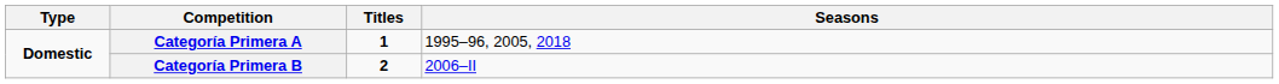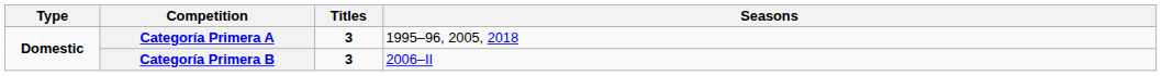 <table class="wikitable plainrowheaders" style="font-size:95%; text-align:center;">
 <tr>
 <th style="width: 1%;">Type</th>
 <th style="width: 5%;">Competition</th>
 <th style="width: 1%;">Titles</th>
 <th style="width: 21%;">Seasons</th>
 </tr>
 <tr>
 <td rowspan="2"><strong>Domestic</strong></td>
 <th scope=col><a href='#'>Categoría Primera A</a></th>
-<td align="center"><strong>1</strong></td>
+<td align="center"><strong>3</strong></td>
 <td align="left">1995–96, 2005, <a href='#'>2018</a></td>
 </tr>
 <tr>
 <th scope=col><a href='#'>Categoría Primera B</a></th>
-<td align="center"><strong>2</strong></td>
+<td align="center"><strong>3</strong></td>
 <td align="left"><a href='#'>2006–II</a></td>
 </tr>
 </table>
